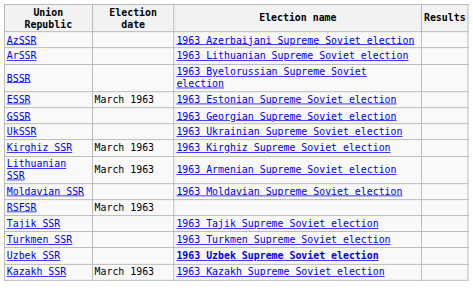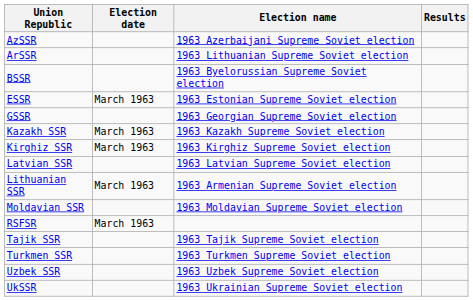 <table class="wikitable">
 <tr>
 <th>Union Republic</th>
 <th>Election date</th>
 <th>Election name</th>
 <th>Results</th>
 </tr>
 <tr>
 <td><a href='#'>AzSSR</a></td>
 <td></td>
 <td><a href='#'>1963 Azerbaijani Supreme Soviet election</a></td>
 <td></td>
 </tr>
 <tr>
 <td><a href='#'>ArSSR</a></td>
 <td></td>
 <td><a href='#'>1963 Lithuanian Supreme Soviet election</a></td>
 <td></td>
 </tr>
 <tr>
 <td><a href='#'>BSSR</a></td>
 <td></td>
 <td><a href='#'>1963 Byelorussian Supreme Soviet election</a></td>
 <td></td>
 </tr>
 <tr>
 <td><a href='#'>ESSR</a></td>
 <td>March 1963</td>
 <td><a href='#'>1963 Estonian Supreme Soviet election</a></td>
 <td></td>
 </tr>
 <tr>
 <td><a href='#'>GSSR</a></td>
 <td></td>
 <td><a href='#'>1963 Georgian Supreme Soviet election</a></td>
 <td></td>
 </tr>
 <tr>
-<td><a href='#'>UkSSR</a></td>
-<td></td>
-<td><a href='#'>1963 Ukrainian Supreme Soviet election</a></td>
+<td><a href='#'>Kazakh SSR</a></td>
+<td>March 1963</td>
+<td><a href='#'>1963 Kazakh Supreme Soviet election</a></td>
 <td></td>
 </tr>
 <tr>
 <td><a href='#'>Kirghiz SSR</a></td>
 <td>March 1963</td>
 <td><a href='#'>1963 Kirghiz Supreme Soviet election</a></td>
+<td></td>
+</tr>
+<tr>
+<td><a href='#'>Latvian SSR</a></td>
+<td></td>
+<td><a href='#'>1963 Latvian Supreme Soviet election</a></td>
 <td></td>
 </tr>
 <tr>
 <td><a href='#'>Lithuanian SSR</a></td>
 <td>March 1963</td>
 <td><a href='#'>1963 Armenian Supreme Soviet election</a></td>
 <td></td>
 </tr>
 <tr>
 <td><a href='#'>Moldavian SSR</a></td>
 <td></td>
 <td><a href='#'>1963 Moldavian Supreme Soviet election</a></td>
 <td></td>
 </tr>
 <tr>
 <td><a href='#'>RSFSR</a></td>
 <td>March 1963</td>
 <td></td>
 <td></td>
 </tr>
 <tr>
 <td><a href='#'>Tajik SSR</a></td>
 <td></td>
 <td><a href='#'>1963 Tajik Supreme Soviet election</a></td>
 <td></td>
 </tr>
 <tr>
 <td><a href='#'>Turkmen SSR</a></td>
 <td></td>
 <td><a href='#'>1963 Turkmen Supreme Soviet election</a></td>
 <td></td>
 </tr>
 <tr>
 <td><a href='#'>Uzbek SSR</a></td>
 <td></td>
-<td><strong><a href='#'>1963 Uzbek Supreme Soviet election</a></strong></td>
+<td><a href='#'>1963 Uzbek Supreme Soviet election</a></td>
 <td></td>
 </tr>
 <tr>
-<td><a href='#'>Kazakh SSR</a></td>
-<td>March 1963</td>
-<td><a href='#'>1963 Kazakh Supreme Soviet election</a></td>
+<td><a href='#'>UkSSR</a></td>
+<td></td>
+<td><a href='#'>1963 Ukrainian Supreme Soviet election</a></td>
 <td></td>
 </tr>
 </table>
